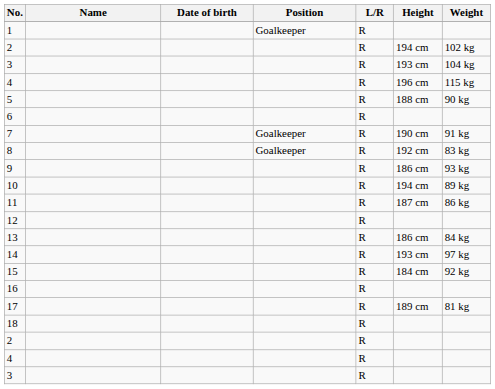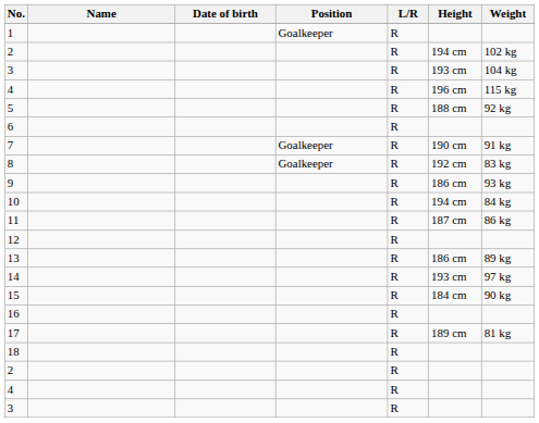 <table class="wikitable sortable" style=font-size:100%; text-align:center;>
 <tr>
 <th>No.</th>
 <th style=width:12em>Name</th>
 <th style=width:8em>Date of birth</th>
 <th style=width:9em>Position</th>
 <th style=width:3em>L/R</th>
 <th style=width:4em>Height</th>
 <th style=width:4em>Weight</th>
 </tr>
 <tr>
 </tr>
 <tr>
 <td>1</td>
 <td align=left></td>
 <td align=right></td>
 <td>Goalkeeper</td>
 <td>R</td>
 <td></td>
 <td></td>
 </tr>
 <tr>
 <td>2</td>
 <td align=left></td>
 <td align=right></td>
 <td></td>
 <td>R</td>
 <td>194 cm</td>
 <td>102 kg</td>
 </tr>
 <tr>
 <td>3</td>
 <td align=left></td>
 <td align=right></td>
 <td></td>
 <td>R</td>
 <td>193 cm</td>
 <td>104 kg</td>
 </tr>
 <tr>
 <td>4</td>
 <td align=left></td>
 <td align=right></td>
 <td></td>
 <td>R</td>
 <td>196 cm</td>
 <td>115 kg</td>
 </tr>
 <tr>
 <td>5</td>
 <td align=left></td>
 <td align=right></td>
 <td></td>
 <td>R</td>
 <td>188 cm</td>
-<td>90 kg</td>
+<td>92 kg</td>
 </tr>
 <tr>
 <td>6</td>
 <td align=left></td>
 <td align=right></td>
 <td></td>
 <td>R</td>
 <td></td>
 <td></td>
 </tr>
 <tr>
 <td>7</td>
 <td align=left></td>
 <td align=right></td>
 <td>Goalkeeper</td>
 <td>R</td>
 <td>190 cm</td>
 <td>91 kg</td>
 </tr>
 <tr>
 <td>8</td>
 <td align=left></td>
 <td align=right></td>
 <td>Goalkeeper</td>
 <td>R</td>
 <td>192 cm</td>
 <td>83 kg</td>
 </tr>
 <tr>
 <td>9</td>
 <td align=left></td>
 <td align=right></td>
 <td></td>
 <td>R</td>
 <td>186 cm</td>
 <td>93 kg</td>
 </tr>
 <tr>
 <td>10</td>
 <td align=left></td>
 <td align=right></td>
 <td></td>
 <td>R</td>
 <td>194 cm</td>
-<td>89 kg</td>
+<td>84 kg</td>
 </tr>
 <tr>
 <td>11</td>
 <td align=left></td>
 <td align=right></td>
 <td></td>
 <td>R</td>
 <td>187 cm</td>
 <td>86 kg</td>
 </tr>
 <tr>
 <td>12</td>
 <td align=left></td>
 <td align=right></td>
 <td></td>
 <td>R</td>
 <td></td>
 <td></td>
 </tr>
 <tr>
 <td>13</td>
 <td align=left></td>
 <td align=right></td>
 <td></td>
 <td>R</td>
 <td>186 cm</td>
-<td>84 kg</td>
+<td>89 kg</td>
 </tr>
 <tr>
 <td>14</td>
 <td align=left></td>
 <td align=right></td>
 <td></td>
 <td>R</td>
 <td>193 cm</td>
 <td>97 kg</td>
 </tr>
 <tr>
 <td>15</td>
 <td align=left></td>
 <td align=right></td>
 <td></td>
 <td>R</td>
 <td>184 cm</td>
-<td>92 kg</td>
+<td>90 kg</td>
 </tr>
 <tr>
 <td>16</td>
 <td align=left></td>
 <td align=right></td>
 <td></td>
 <td>R</td>
 <td></td>
 <td></td>
 </tr>
 <tr>
 <td>17</td>
 <td align=left></td>
 <td align=right></td>
 <td></td>
 <td>R</td>
 <td>189 cm</td>
 <td>81 kg</td>
 </tr>
 <tr>
 <td>18</td>
 <td align=left></td>
 <td align=right></td>
 <td></td>
 <td>R</td>
 <td></td>
 <td></td>
 </tr>
 <tr>
 <td>2</td>
 <td align=left></td>
 <td align=right></td>
 <td></td>
 <td>R</td>
 <td></td>
 <td></td>
 </tr>
 <tr>
 <td>4</td>
 <td align=left></td>
 <td align=right></td>
 <td></td>
 <td>R</td>
 <td></td>
 <td></td>
 </tr>
 <tr>
 <td>3</td>
 <td align=left></td>
 <td align=right></td>
 <td></td>
 <td>R</td>
 <td></td>
 <td></td>
 </tr>
 </table>
